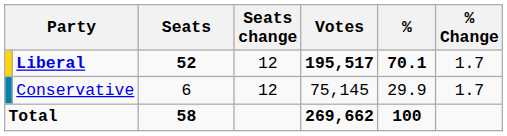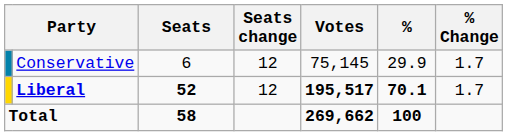 <table class="wikitable sortable">
 <tr>
 <th style="width:100px" colspan=2>Party</th>
 <th style="width:70px;">Seats</th>
 <th style="width:40px;">Seats change</th>
 <th style="width:40px;">Votes</th>
 <th style="width:40px;">%</th>
 <th style="width:40px;">% Change</th>
+</tr>
+<tr>
+<td bgcolor="#0281AA"></td>
+<td><a href='#'>Conservative</a></td>
+<td align=center>6</td>
+<td align=center> 12</td>
+<td align=center>75,145</td>
+<td align=center>29.9</td>
+<td align=center> 1.7</td>
 </tr>
 <tr>
 <td bgcolor="#FFD700"></td>
 <td><strong><a href='#'>Liberal</a></strong></td>
 <td align=center><strong>52</strong></td>
 <td align=center> 12</td>
 <td align=center><strong>195,517</strong></td>
 <td align=center><strong>70.1</strong></td>
 <td align=center> 1.7</td>
 </tr>
 <tr>
-<td bgcolor="#0281AA"></td>
-<td><a href='#'>Conservative</a></td>
-<td align=center>6</td>
-<td align=center> 12</td>
-<td align=center>75,145</td>
-<td align=center>29.9</td>
-<td align=center> 1.7</td>
-</tr>
-<tr>
 <td colspan=2><strong>Total</strong></td>
 <td align=center><strong>58</strong></td>
 <td align=center></td>
 <td align=center><strong>269,662</strong></td>
 <td align=center><strong>100</strong></td>
 <td align=center></td>
 </tr>
 </table>
